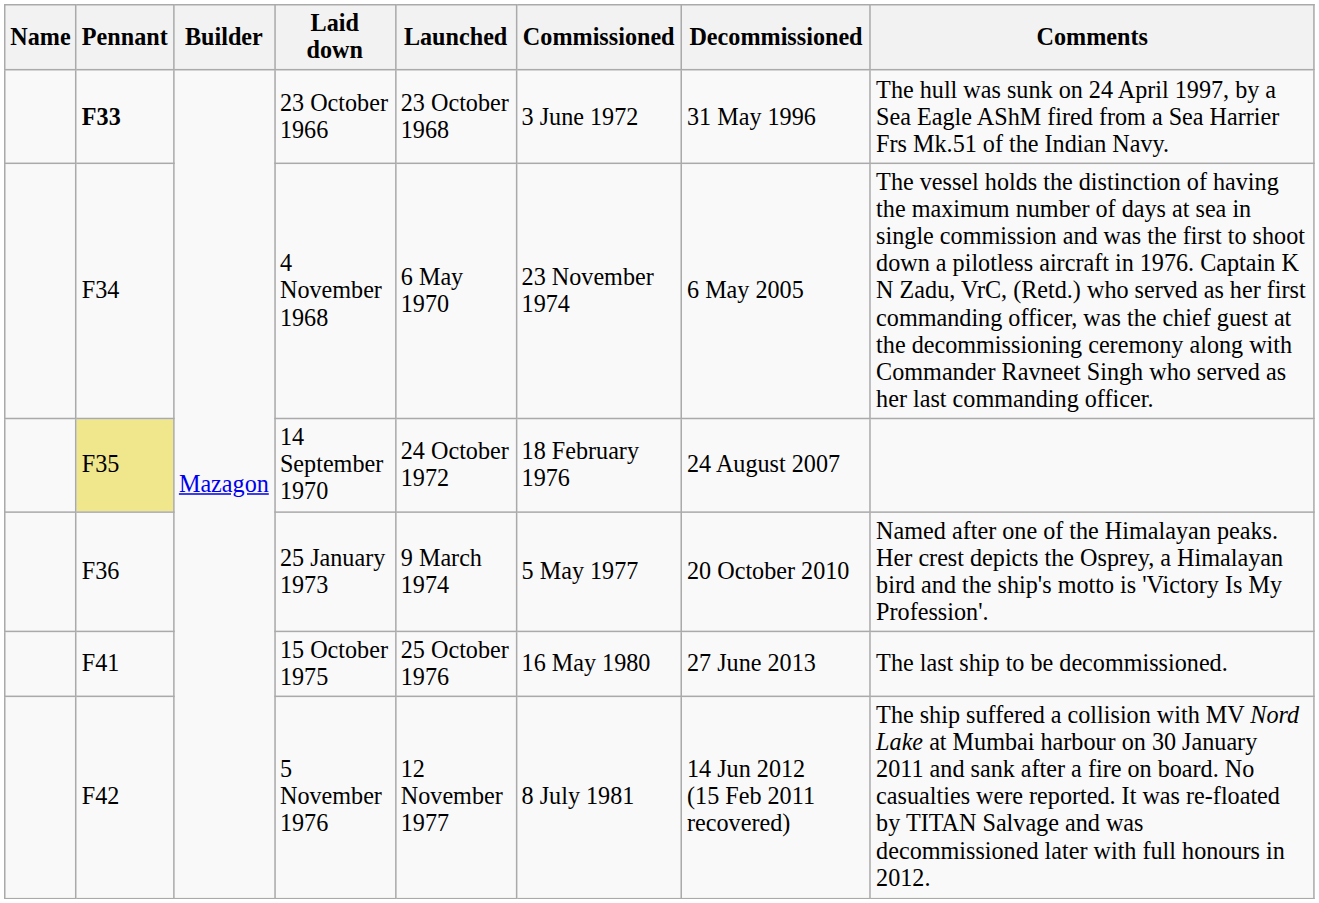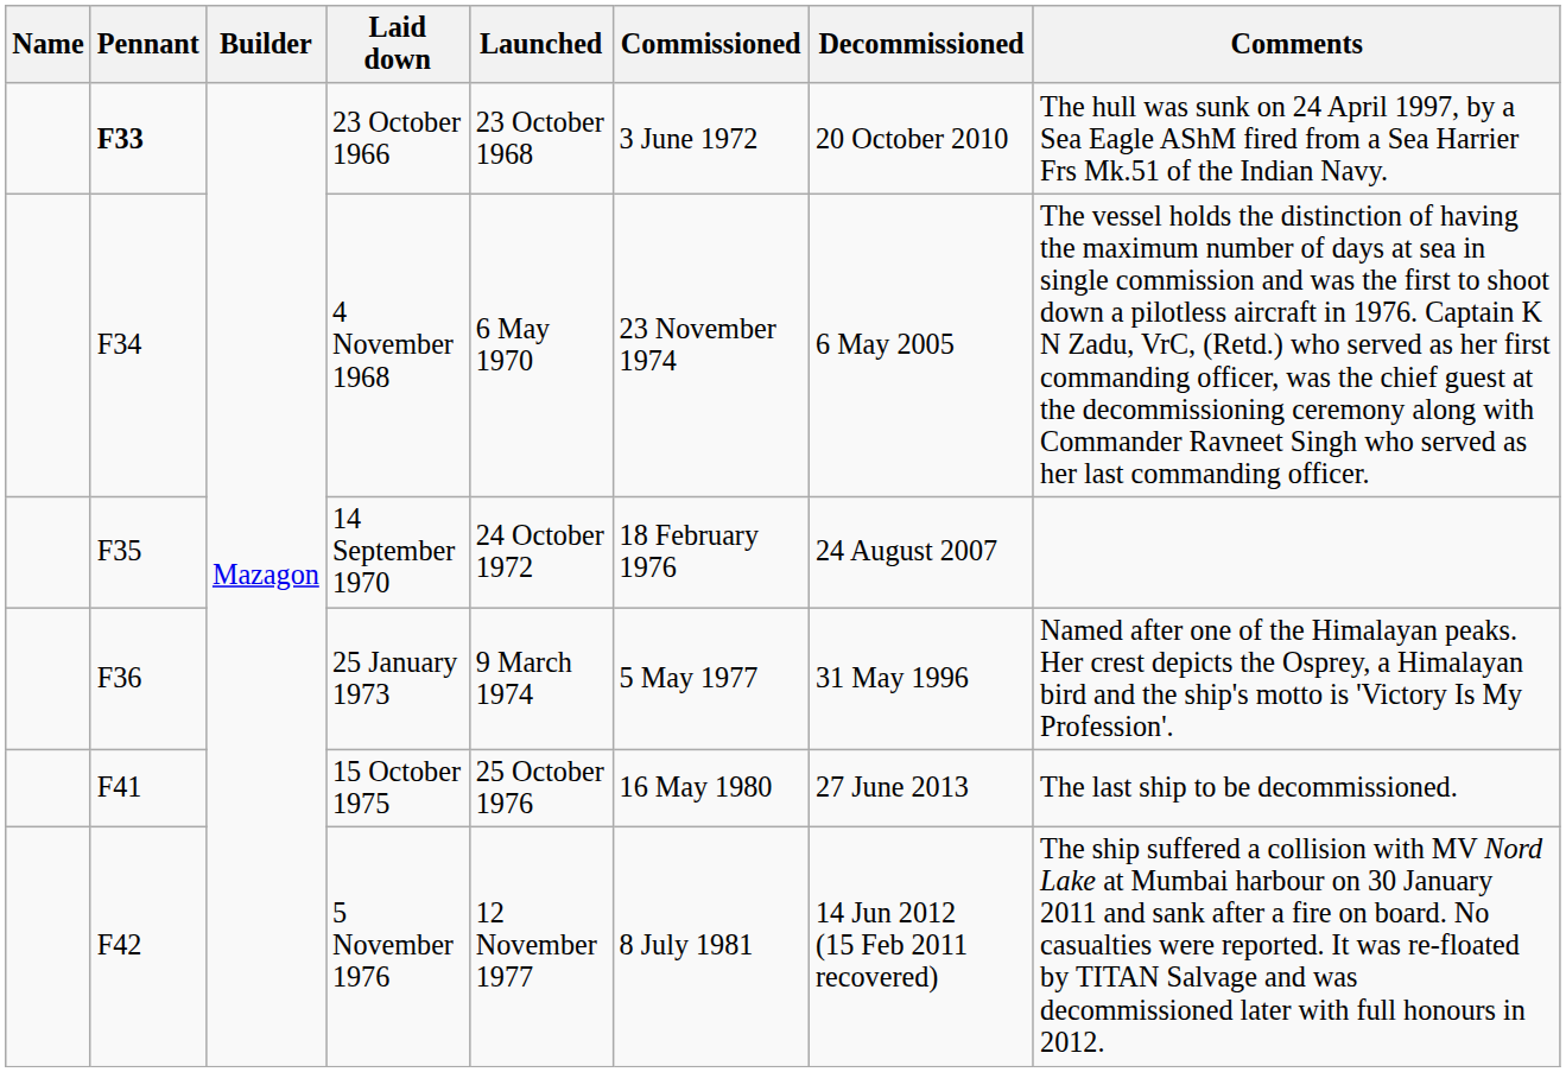 <table class="wikitable">
 <tr>
 <th>Name</th>
 <th>Pennant</th>
 <th>Builder</th>
 <th>Laid down</th>
 <th>Launched</th>
 <th>Commissioned</th>
 <th>Decommissioned</th>
 <th>Comments</th>
 </tr>
 <tr>
 <td></td>
 <td><strong>F33</strong></td>
 <td rowspan=6><a href='#'>Mazagon</a></td>
 <td>23 October 1966</td>
 <td>23 October 1968</td>
 <td>3 June 1972</td>
-<td>31 May 1996</td>
+<td>20 October 2010</td>
 <td>The hull was sunk on 24 April 1997, by a Sea Eagle AShM fired from a Sea Harrier Frs Mk.51 of the Indian Navy.</td>
 </tr>
 <tr>
 <td></td>
 <td>F34</td>
 <td>4 November 1968</td>
 <td>6 May 1970</td>
 <td>23 November 1974</td>
 <td>6 May 2005</td>
 <td>The vessel holds the distinction of having the maximum number of days at sea in single commission and was the first to shoot down a pilotless aircraft in 1976. Captain K N Zadu, VrC, (Retd.) who served as her first commanding officer, was the chief guest at the decommissioning ceremony along with Commander Ravneet Singh who served as her last commanding officer.</td>
 </tr>
 <tr>
 <td></td>
-<td style="background: khaki;">F35</td>
+<td>F35</td>
 <td>14 September 1970</td>
 <td>24 October 1972</td>
 <td>18 February 1976</td>
 <td>24 August 2007</td>
 <td></td>
 </tr>
 <tr>
 <td></td>
 <td>F36</td>
 <td>25 January 1973</td>
 <td>9 March 1974</td>
 <td>5 May 1977</td>
-<td>20 October 2010</td>
+<td>31 May 1996</td>
 <td>Named after one of the Himalayan peaks. Her crest depicts the Osprey, a Himalayan bird and the ship's motto is 'Victory Is My Profession'.</td>
 </tr>
 <tr>
 <td></td>
 <td>F41</td>
 <td>15 October 1975</td>
 <td>25 October 1976</td>
 <td>16 May 1980</td>
 <td>27 June 2013</td>
 <td>The last ship to be decommissioned.</td>
 </tr>
 <tr>
 <td></td>
 <td>F42</td>
 <td>5 November 1976</td>
 <td>12 November 1977</td>
 <td>8 July 1981</td>
 <td>14 Jun 2012 <br> (15 Feb 2011 recovered)</td>
 <td>The ship suffered a collision with MV <em>Nord Lake</em> at Mumbai harbour on 30 January 2011 and sank after a fire on board.  No casualties were reported. It was re-floated by TITAN Salvage and was decommissioned later with full honours in 2012.</td>
 </tr>
 </table>
